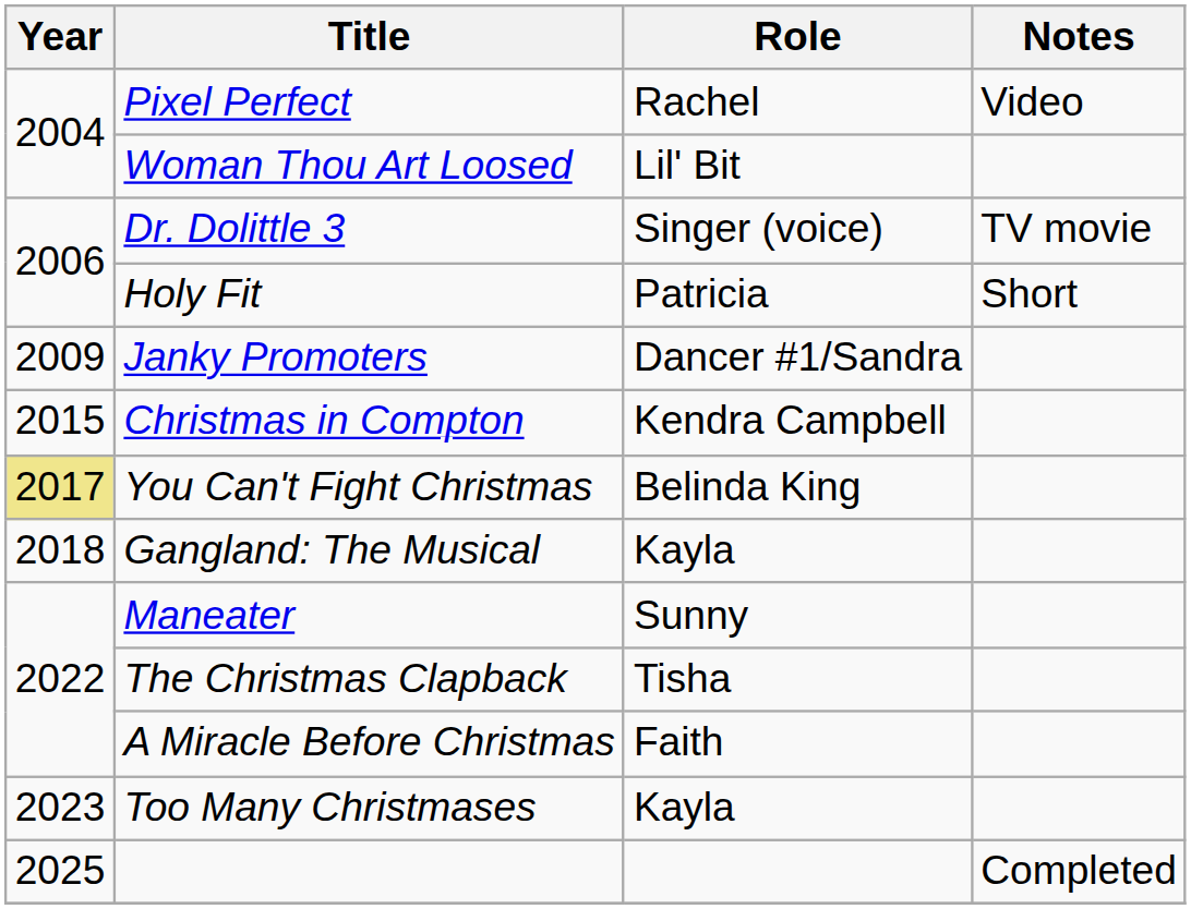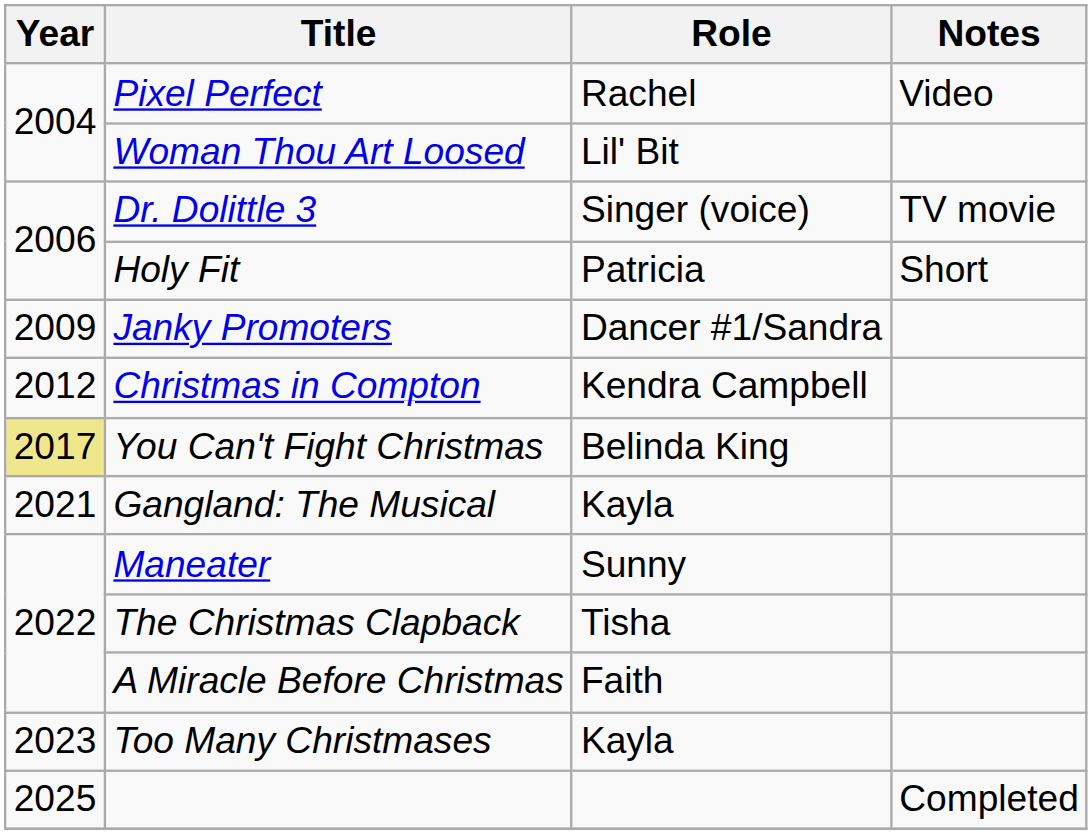 <table class="wikitable sortable">
 <tr>
 <th>Year</th>
 <th>Title</th>
 <th>Role</th>
 <th>Notes</th>
 </tr>
 <tr>
 <td rowspan="2">2004</td>
 <td><em><a href='#'>Pixel Perfect</a></em></td>
 <td>Rachel</td>
 <td>Video</td>
 </tr>
 <tr>
 <td><em><a href='#'>Woman Thou Art Loosed</a></em></td>
 <td>Lil' Bit</td>
 <td></td>
 </tr>
 <tr>
 <td rowspan="2">2006</td>
 <td><em><a href='#'>Dr. Dolittle 3</a></em></td>
 <td>Singer (voice)</td>
 <td>TV movie</td>
 </tr>
 <tr>
 <td><em>Holy Fit</em></td>
 <td>Patricia</td>
 <td>Short</td>
 </tr>
 <tr>
 <td>2009</td>
 <td><em><a href='#'>Janky Promoters</a></em></td>
 <td>Dancer #1/Sandra</td>
 <td></td>
 </tr>
 <tr>
-<td>2015</td>
+<td>2012</td>
 <td><em><a href='#'>Christmas in Compton</a></em></td>
 <td>Kendra Campbell</td>
 <td></td>
 </tr>
 <tr>
 <td style="background: khaki;">2017</td>
 <td><em>You Can't Fight Christmas</em></td>
 <td>Belinda King</td>
 <td></td>
 </tr>
 <tr>
-<td>2018</td>
+<td>2021</td>
 <td><em>Gangland: The Musical</em></td>
 <td>Kayla</td>
 <td></td>
 </tr>
 <tr>
 <td rowspan="3">2022</td>
 <td><em><a href='#'>Maneater</a></em></td>
 <td>Sunny</td>
 <td></td>
 </tr>
 <tr>
 <td><em>The Christmas Clapback</em></td>
 <td>Tisha</td>
 <td></td>
 </tr>
 <tr>
 <td><em>A Miracle Before Christmas</em></td>
 <td>Faith</td>
 <td></td>
 </tr>
 <tr>
 <td>2023</td>
 <td><em>Too Many Christmases</em></td>
 <td>Kayla</td>
 <td></td>
 </tr>
 <tr>
 <td>2025</td>
 <td></td>
 <td></td>
 <td>Completed</td>
 </tr>
 <tr>
 </tr>
 </table>
